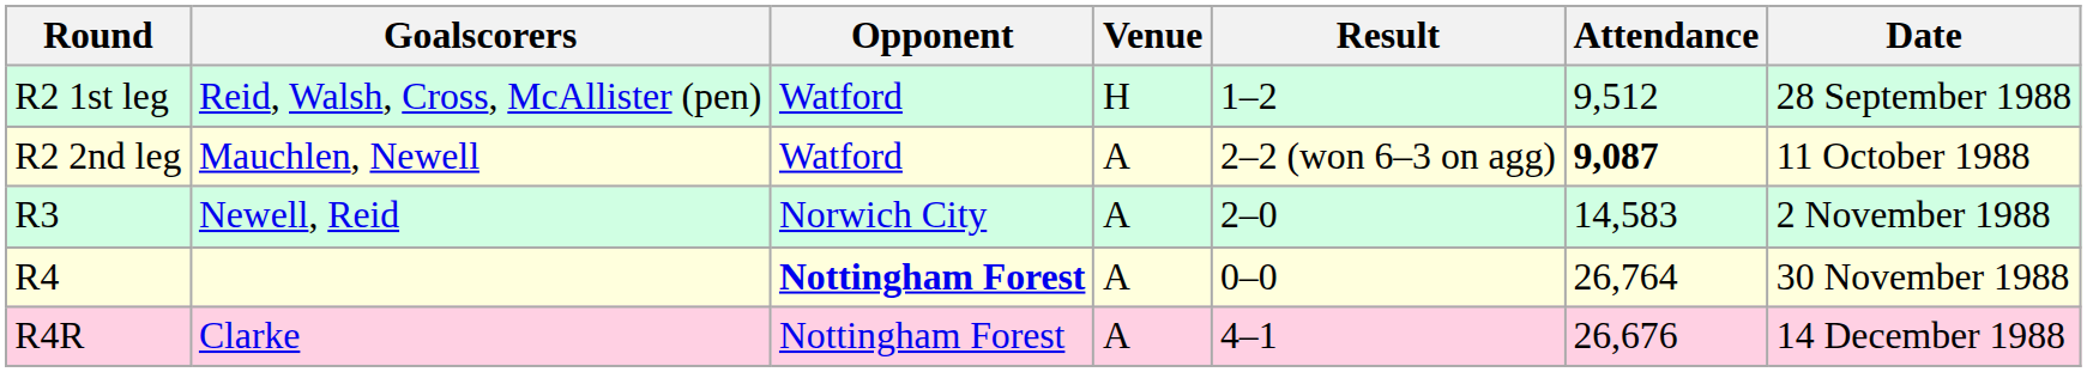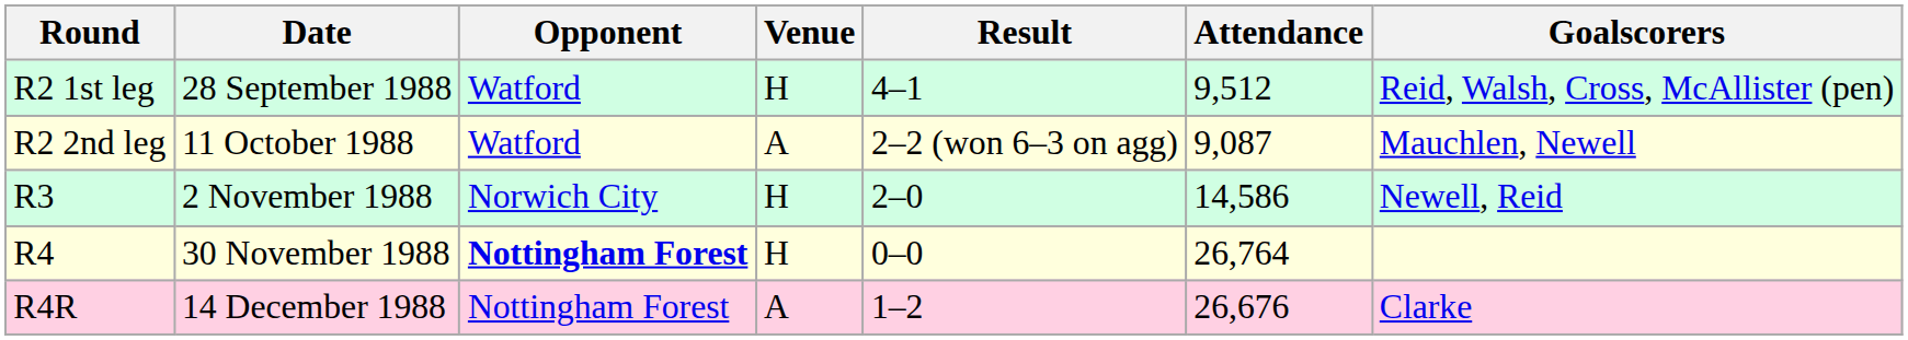 <table class="wikitable">
 <tr>
 <th>Round</th>
-<th>Goalscorers</th>
+<th>Date</th>
 <th>Opponent</th>
 <th>Venue</th>
 <th>Result</th>
 <th>Attendance</th>
-<th>Date</th>
+<th>Goalscorers</th>
 </tr>
 <tr style="background-color: #d0ffe3;">
 <td>R2 1st leg</td>
-<td><a href='#'>Reid</a>, <a href='#'>Walsh</a>, <a href='#'>Cross</a>, <a href='#'>McAllister</a> (pen)</td>
+<td>28 September 1988</td>
 <td><a href='#'>Watford</a></td>
 <td>H</td>
-<td>1–2</td>
+<td>4–1</td>
 <td>9,512</td>
-<td>28 September 1988</td>
+<td><a href='#'>Reid</a>, <a href='#'>Walsh</a>, <a href='#'>Cross</a>, <a href='#'>McAllister</a> (pen)</td>
 </tr>
 <tr style="background-color: #ffffdd;">
 <td>R2 2nd leg</td>
-<td><a href='#'>Mauchlen</a>, <a href='#'>Newell</a></td>
+<td>11 October 1988</td>
 <td><a href='#'>Watford</a></td>
 <td>A</td>
 <td>2–2 (won 6–3 on agg)</td>
-<td><strong>9,087</strong></td>
-<td>11 October 1988</td>
+<td>9,087</td>
+<td><a href='#'>Mauchlen</a>, <a href='#'>Newell</a></td>
 </tr>
 <tr style="background-color: #d0ffe3;">
 <td>R3</td>
+<td>2 November 1988</td>
+<td><a href='#'>Norwich City</a></td>
+<td>H</td>
+<td>2–0</td>
+<td>14,586</td>
 <td><a href='#'>Newell</a>, <a href='#'>Reid</a></td>
-<td><a href='#'>Norwich City</a></td>
-<td>A</td>
-<td>2–0</td>
-<td>14,583</td>
-<td>2 November 1988</td>
 </tr>
 <tr style="background-color: #ffffdd;">
 <td>R4</td>
-<td></td>
+<td>30 November 1988</td>
 <td><strong><a href='#'>Nottingham Forest</a></strong></td>
-<td>A</td>
+<td>H</td>
 <td>0–0</td>
 <td>26,764</td>
-<td>30 November 1988</td>
+<td></td>
 </tr>
 <tr style="background-color: #ffd0e3;">
 <td>R4R</td>
-<td><a href='#'>Clarke</a></td>
+<td>14 December 1988</td>
 <td><a href='#'>Nottingham Forest</a></td>
 <td>A</td>
-<td>4–1</td>
+<td>1–2</td>
 <td>26,676</td>
-<td>14 December 1988</td>
+<td><a href='#'>Clarke</a></td>
 </tr>
 </table>
